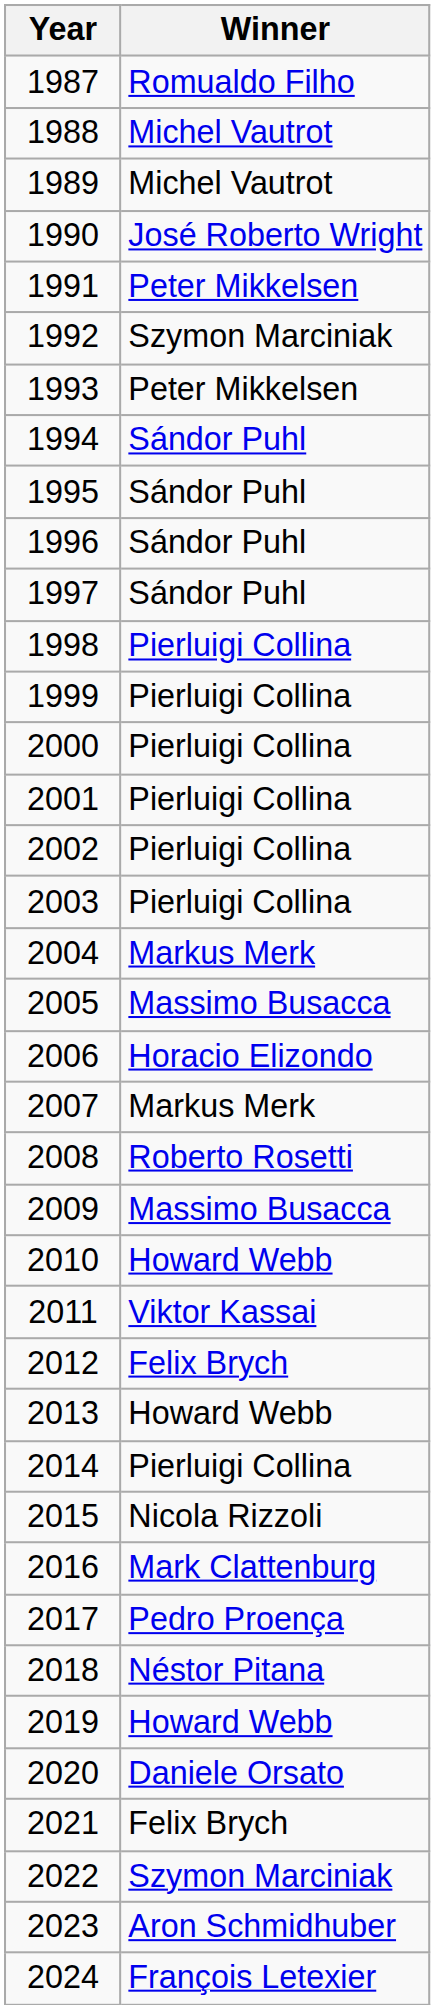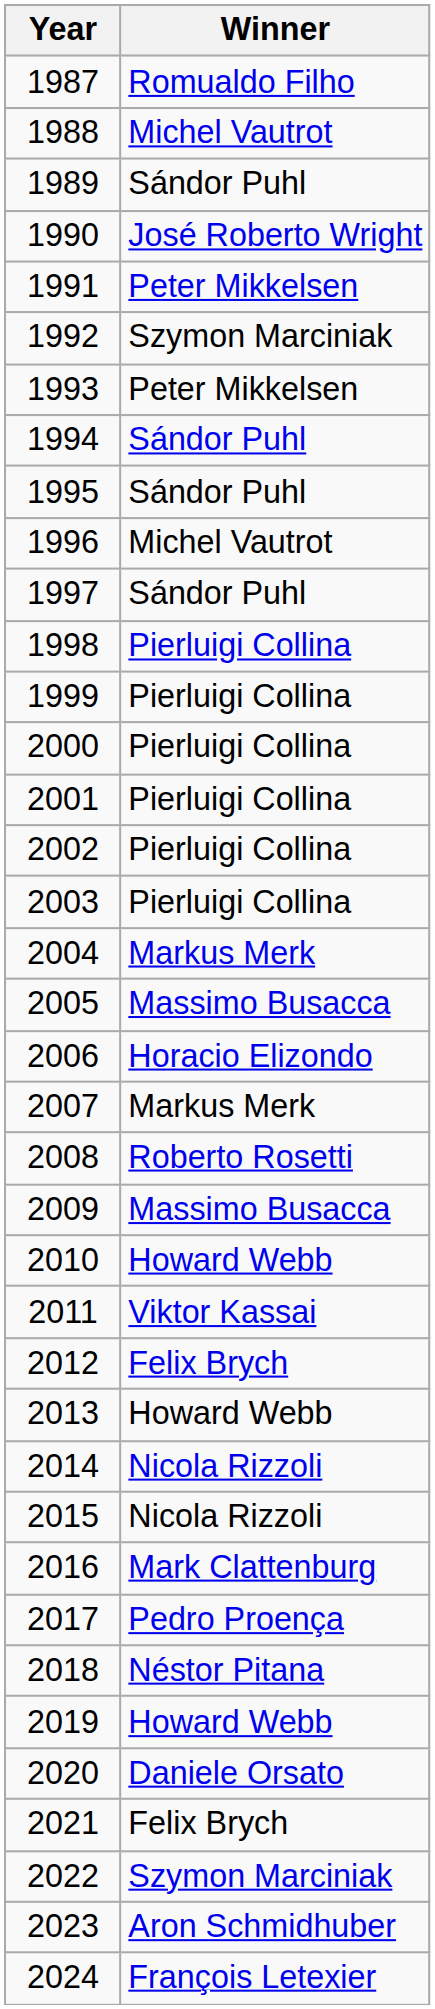 <table class="wikitable">
 <tr>
 <th style="width:50px;">Year</th>
 <th>Winner</th>
 </tr>
 <tr>
 <td align="center">1987</td>
 <td> <a href='#'>Romualdo Filho</a></td>
 </tr>
 <tr>
 <td align="center">1988</td>
 <td> <a href='#'>Michel Vautrot</a></td>
 </tr>
 <tr>
 <td align="center">1989</td>
-<td> Michel Vautrot</td>
+<td> Sándor Puhl</td>
 </tr>
 <tr>
 <td align="center">1990</td>
 <td> <a href='#'>José Roberto Wright</a></td>
 </tr>
 <tr>
 <td align="center">1991</td>
 <td> <a href='#'>Peter Mikkelsen</a></td>
 </tr>
 <tr>
 <td align="center">1992</td>
 <td> Szymon Marciniak</td>
 </tr>
 <tr>
 <td align="center">1993</td>
 <td> Peter Mikkelsen</td>
 </tr>
 <tr>
 <td align="center">1994</td>
 <td> <a href='#'>Sándor Puhl</a></td>
 </tr>
 <tr>
 <td align="center">1995</td>
 <td> Sándor Puhl</td>
 </tr>
 <tr>
 <td align="center">1996</td>
-<td> Sándor Puhl</td>
+<td> Michel Vautrot</td>
 </tr>
 <tr>
 <td align="center">1997</td>
 <td> Sándor Puhl</td>
 </tr>
 <tr>
 <td align="center">1998</td>
 <td> <a href='#'>Pierluigi Collina</a></td>
 </tr>
 <tr>
 <td align="center">1999</td>
 <td> Pierluigi Collina</td>
 </tr>
 <tr>
 <td align="center">2000</td>
 <td> Pierluigi Collina</td>
 </tr>
 <tr>
 <td align="center">2001</td>
 <td> Pierluigi Collina</td>
 </tr>
 <tr>
 <td align="center">2002</td>
 <td> Pierluigi Collina</td>
 </tr>
 <tr>
 <td align="center">2003</td>
 <td> Pierluigi Collina</td>
 </tr>
 <tr>
 <td align="center">2004</td>
 <td> <a href='#'>Markus Merk</a></td>
 </tr>
 <tr>
 <td align="center">2005</td>
 <td> <a href='#'>Massimo Busacca</a></td>
 </tr>
 <tr>
 <td align="center">2006</td>
 <td> <a href='#'>Horacio Elizondo</a></td>
 </tr>
 <tr>
 <td align="center">2007</td>
 <td> Markus Merk</td>
 </tr>
 <tr>
 <td align="center">2008</td>
 <td> <a href='#'>Roberto Rosetti</a></td>
 </tr>
 <tr>
 <td align="center">2009</td>
 <td> <a href='#'>Massimo Busacca</a></td>
 </tr>
 <tr>
 <td align="center">2010</td>
 <td> <a href='#'>Howard Webb</a></td>
 </tr>
 <tr>
 <td align="center">2011</td>
 <td> <a href='#'>Viktor Kassai</a></td>
 </tr>
 <tr>
 <td align="center">2012</td>
 <td> <a href='#'>Felix Brych</a></td>
 </tr>
 <tr>
 <td align="center">2013</td>
 <td> Howard Webb</td>
 </tr>
 <tr>
 <td align="center">2014</td>
-<td> Pierluigi Collina</td>
+<td> <a href='#'>Nicola Rizzoli</a></td>
 </tr>
 <tr>
 <td align="center">2015</td>
 <td> Nicola Rizzoli</td>
 </tr>
 <tr>
 <td align="center">2016</td>
 <td> <a href='#'>Mark Clattenburg</a></td>
 </tr>
 <tr>
 <td align="center">2017</td>
 <td> <a href='#'>Pedro Proença</a></td>
 </tr>
 <tr>
 <td align="center">2018</td>
 <td> <a href='#'>Néstor Pitana</a></td>
 </tr>
 <tr>
 <td align="center">2019</td>
 <td> <a href='#'>Howard Webb</a></td>
 </tr>
 <tr>
 <td align="center">2020</td>
 <td> <a href='#'>Daniele Orsato</a></td>
 </tr>
 <tr>
 <td align="center">2021</td>
 <td> Felix Brych</td>
 </tr>
 <tr>
 <td align="center">2022</td>
 <td> <a href='#'>Szymon Marciniak</a></td>
 </tr>
 <tr>
 <td align="center">2023</td>
 <td> <a href='#'>Aron Schmidhuber</a></td>
 </tr>
 <tr>
 <td align="center">2024</td>
 <td> <a href='#'>François Letexier</a></td>
 </tr>
 </table>
